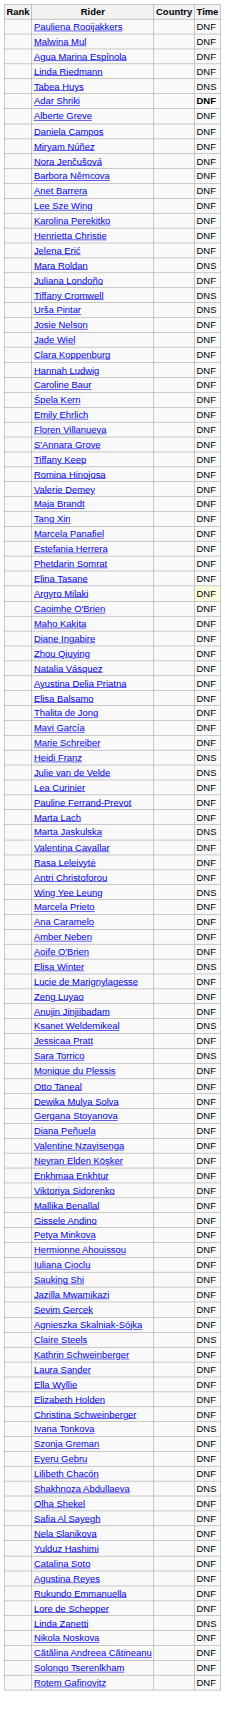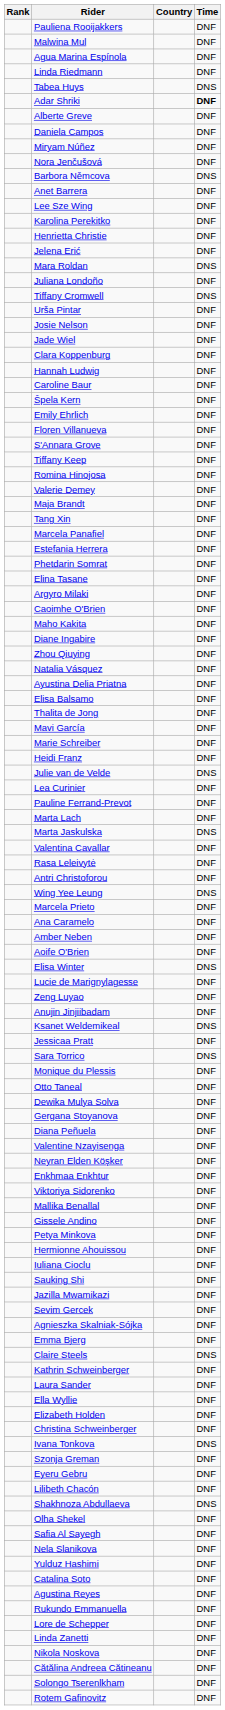 <table class="wikitable sortable" style="font-size:95%; text-align:left;">
 <tr>
 <th>Rank</th>
 <th>Rider</th>
 <th>Country</th>
 <th>Time</th>
 </tr>
 <tr>
 <td></td>
 <td><a href='#'>Pauliena Rooijakkers</a></td>
 <td></td>
 <td>DNF</td>
 </tr>
 <tr>
 <td></td>
 <td><a href='#'>Malwina Mul</a></td>
 <td></td>
 <td>DNF</td>
 </tr>
 <tr>
 <td></td>
 <td><a href='#'>Agua Marina Espínola</a></td>
 <td></td>
 <td>DNF</td>
 </tr>
 <tr>
 <td></td>
 <td><a href='#'>Linda Riedmann</a></td>
 <td></td>
 <td>DNF</td>
 </tr>
 <tr>
 <td></td>
 <td><a href='#'>Tabea Huys</a></td>
 <td></td>
 <td>DNS</td>
 </tr>
 <tr>
 <td></td>
 <td><a href='#'>Adar Shriki</a></td>
 <td></td>
 <td><strong>DNF</strong></td>
 </tr>
 <tr>
 <td></td>
 <td><a href='#'>Alberte Greve</a></td>
 <td></td>
 <td>DNF</td>
 </tr>
 <tr>
 <td></td>
 <td><a href='#'>Daniela Campos</a></td>
 <td></td>
 <td>DNF</td>
 </tr>
 <tr>
 <td></td>
 <td><a href='#'>Miryam Núñez</a></td>
 <td></td>
 <td>DNF</td>
 </tr>
 <tr>
 <td></td>
 <td><a href='#'>Nora Jenčušová</a></td>
 <td></td>
 <td>DNF</td>
 </tr>
 <tr>
 <td></td>
 <td><a href='#'>Barbora Němcova</a></td>
 <td></td>
-<td>DNF</td>
+<td>DNS</td>
 </tr>
 <tr>
 <td></td>
 <td><a href='#'>Anet Barrera</a></td>
 <td></td>
 <td>DNF</td>
 </tr>
 <tr>
 <td></td>
 <td><a href='#'>Lee Sze Wing</a></td>
 <td></td>
 <td>DNF</td>
 </tr>
 <tr>
 <td></td>
 <td><a href='#'>Karolina Perekitko</a></td>
 <td></td>
 <td>DNF</td>
 </tr>
 <tr>
 <td></td>
 <td><a href='#'>Henrietta Christie</a></td>
 <td></td>
 <td>DNF</td>
 </tr>
 <tr>
 <td></td>
 <td><a href='#'>Jelena Erić</a></td>
 <td></td>
 <td>DNF</td>
 </tr>
 <tr>
 <td></td>
 <td><a href='#'>Mara Roldan</a></td>
 <td></td>
 <td>DNS</td>
 </tr>
 <tr>
 <td></td>
 <td><a href='#'>Juliana Londoño</a></td>
 <td></td>
 <td>DNF</td>
 </tr>
 <tr>
 <td></td>
 <td><a href='#'>Tiffany Cromwell</a></td>
 <td></td>
 <td>DNS</td>
 </tr>
 <tr>
 <td></td>
 <td><a href='#'>Urša Pintar</a></td>
 <td></td>
-<td>DNS</td>
+<td>DNF</td>
 </tr>
 <tr>
 <td></td>
 <td><a href='#'>Josie Nelson</a></td>
 <td></td>
 <td>DNF</td>
 </tr>
 <tr>
 <td></td>
 <td><a href='#'>Jade Wiel</a></td>
 <td></td>
 <td>DNF</td>
 </tr>
 <tr>
 <td></td>
 <td><a href='#'>Clara Koppenburg</a></td>
 <td></td>
 <td>DNF</td>
 </tr>
 <tr>
 <td></td>
 <td><a href='#'>Hannah Ludwig</a></td>
 <td></td>
 <td>DNF</td>
 </tr>
 <tr>
 <td></td>
 <td><a href='#'>Caroline Baur</a></td>
 <td></td>
 <td>DNF</td>
 </tr>
 <tr>
 <td></td>
 <td><a href='#'>Špela Kern</a></td>
 <td></td>
 <td>DNF</td>
 </tr>
 <tr>
 <td></td>
 <td><a href='#'>Emily Ehrlich</a></td>
 <td></td>
 <td>DNF</td>
 </tr>
 <tr>
 <td></td>
 <td><a href='#'>Floren Villanueva</a></td>
 <td></td>
 <td>DNF</td>
 </tr>
 <tr>
 <td></td>
 <td><a href='#'>S'Annara Grove</a></td>
 <td></td>
 <td>DNF</td>
 </tr>
 <tr>
 <td></td>
 <td><a href='#'>Tiffany Keep</a></td>
 <td></td>
 <td>DNF</td>
 </tr>
 <tr>
 <td></td>
 <td><a href='#'>Romina Hinojosa</a></td>
 <td></td>
 <td>DNF</td>
 </tr>
 <tr>
 <td></td>
 <td><a href='#'>Valerie Demey</a></td>
 <td></td>
 <td>DNF</td>
 </tr>
 <tr>
 <td></td>
 <td><a href='#'>Maja Brandt</a></td>
 <td></td>
 <td>DNF</td>
 </tr>
 <tr>
 <td></td>
 <td><a href='#'> Tang Xin</a></td>
 <td></td>
 <td>DNF</td>
 </tr>
 <tr>
 <td></td>
 <td><a href='#'>Marcela Panafiel</a></td>
 <td></td>
 <td>DNF</td>
 </tr>
 <tr>
 <td></td>
 <td><a href='#'>Estefania Herrera</a></td>
 <td></td>
 <td>DNF</td>
 </tr>
 <tr>
 <td></td>
 <td><a href='#'>Phetdarin Somrat</a></td>
 <td></td>
 <td>DNF</td>
 </tr>
 <tr>
 <td></td>
 <td><a href='#'>Elina Tasane</a></td>
 <td></td>
 <td>DNF</td>
 </tr>
 <tr>
 <td></td>
 <td><a href='#'>Argyro Milaki</a></td>
 <td></td>
-<td style="background: lightyellow;">DNF</td>
+<td>DNF</td>
 </tr>
 <tr>
 <td></td>
 <td><a href='#'>Caoimhe O'Brien</a></td>
 <td></td>
 <td>DNF</td>
 </tr>
 <tr>
 <td></td>
 <td><a href='#'>Maho Kakita</a></td>
 <td></td>
 <td>DNF</td>
 </tr>
 <tr>
 <td></td>
 <td><a href='#'>Diane Ingabire</a></td>
 <td></td>
 <td>DNF</td>
 </tr>
 <tr>
 <td></td>
 <td><a href='#'>Zhou Qiuying</a></td>
 <td></td>
 <td>DNF</td>
 </tr>
 <tr>
 <td></td>
 <td><a href='#'>Natalia Vásquez</a></td>
 <td></td>
 <td>DNF</td>
 </tr>
 <tr>
 <td></td>
 <td><a href='#'>Ayustina Delia Priatna</a></td>
 <td></td>
 <td>DNF</td>
 </tr>
 <tr>
 <td></td>
 <td><a href='#'>Elisa Balsamo</a></td>
 <td></td>
 <td>DNF</td>
 </tr>
 <tr>
 <td></td>
 <td><a href='#'>Thalita de Jong</a></td>
 <td></td>
 <td>DNF</td>
 </tr>
 <tr>
 <td></td>
 <td><a href='#'>Mavi García</a></td>
 <td></td>
 <td>DNF</td>
 </tr>
 <tr>
 <td></td>
 <td><a href='#'>Marie Schreiber</a></td>
 <td></td>
 <td>DNF</td>
 </tr>
 <tr>
 <td></td>
 <td><a href='#'>Heidi Franz</a></td>
 <td></td>
-<td>DNS</td>
+<td>DNF</td>
 </tr>
 <tr>
 <td></td>
 <td><a href='#'>Julie van de Velde</a></td>
 <td></td>
 <td>DNS</td>
 </tr>
 <tr>
 <td></td>
 <td><a href='#'>Lea Curinier</a></td>
 <td></td>
 <td>DNF</td>
 </tr>
 <tr>
 <td></td>
 <td><a href='#'>Pauline Ferrand-Prevot</a></td>
 <td></td>
 <td>DNF</td>
 </tr>
 <tr>
 <td></td>
 <td><a href='#'>Marta Lach</a></td>
 <td></td>
 <td>DNF</td>
 </tr>
 <tr>
 <td></td>
 <td><a href='#'>Marta Jaskulska</a></td>
 <td></td>
 <td>DNS</td>
 </tr>
 <tr>
 <td></td>
 <td><a href='#'>Valentina Cavallar</a></td>
 <td></td>
 <td>DNF</td>
 </tr>
 <tr>
 <td></td>
 <td><a href='#'>Rasa Leleivytė</a></td>
 <td></td>
 <td>DNF</td>
 </tr>
 <tr>
 <td></td>
 <td><a href='#'>Antri Christoforou</a></td>
 <td></td>
 <td>DNF</td>
 </tr>
 <tr>
 <td></td>
 <td><a href='#'>Wing Yee Leung</a></td>
 <td></td>
 <td>DNS</td>
 </tr>
 <tr>
 <td></td>
 <td><a href='#'>Marcela Prieto</a></td>
 <td></td>
 <td>DNF</td>
 </tr>
 <tr>
 <td></td>
 <td><a href='#'>Ana Caramelo</a></td>
 <td></td>
 <td>DNF</td>
 </tr>
 <tr>
 <td></td>
 <td><a href='#'>Amber Neben</a></td>
 <td></td>
 <td>DNF</td>
 </tr>
 <tr>
 <td></td>
 <td><a href='#'>Aoife O'Brien</a></td>
 <td></td>
 <td>DNF</td>
 </tr>
 <tr>
 <td></td>
 <td><a href='#'>Elisa Winter</a></td>
 <td></td>
 <td>DNS</td>
 </tr>
 <tr>
 <td></td>
 <td><a href='#'>Lucie de Marignylagesse</a></td>
 <td></td>
 <td>DNF</td>
 </tr>
 <tr>
 <td></td>
 <td><a href='#'>Zeng Luyao</a></td>
 <td></td>
 <td>DNF</td>
 </tr>
 <tr>
 <td></td>
 <td><a href='#'>Anujin Jinjiibadam</a></td>
 <td></td>
 <td>DNF</td>
 </tr>
 <tr>
 <td></td>
 <td><a href='#'>Ksanet Weldemikeal</a></td>
 <td></td>
 <td>DNS</td>
 </tr>
 <tr>
 <td></td>
 <td><a href='#'>Jessicaa Pratt</a></td>
 <td></td>
 <td>DNF</td>
 </tr>
 <tr>
 <td></td>
 <td><a href='#'>Sara Torrico</a></td>
 <td></td>
 <td>DNS</td>
 </tr>
 <tr>
 <td></td>
 <td><a href='#'>Monique du Plessis</a></td>
 <td></td>
 <td>DNF</td>
 </tr>
 <tr>
 <td></td>
 <td><a href='#'>Otto Taneal</a></td>
 <td></td>
 <td>DNF</td>
 </tr>
 <tr>
 <td></td>
 <td><a href='#'>Dewika Mulya Solva</a></td>
 <td></td>
 <td>DNF</td>
 </tr>
 <tr>
 <td></td>
 <td><a href='#'>Gergana Stoyanova</a></td>
 <td></td>
 <td>DNF</td>
 </tr>
 <tr>
 <td></td>
 <td><a href='#'>Diana Peñuela</a></td>
 <td></td>
 <td>DNF</td>
 </tr>
 <tr>
 <td></td>
 <td><a href='#'>Valentine Nzayisenga</a></td>
 <td></td>
 <td>DNF</td>
 </tr>
 <tr>
 <td></td>
 <td><a href='#'>Neyran Elden Köşker</a></td>
 <td></td>
 <td>DNF</td>
 </tr>
 <tr>
 <td></td>
 <td><a href='#'>Enkhmaa Enkhtur</a></td>
 <td></td>
 <td>DNF</td>
 </tr>
 <tr>
 <td></td>
 <td><a href='#'>Viktoriya Sidorenko</a></td>
 <td></td>
 <td>DNF</td>
 </tr>
 <tr>
 <td></td>
 <td><a href='#'>Mallika Benallal</a></td>
 <td></td>
 <td>DNF</td>
 </tr>
 <tr>
 <td></td>
 <td><a href='#'>Gissele Andino</a></td>
 <td></td>
 <td>DNF</td>
 </tr>
 <tr>
 <td></td>
 <td><a href='#'>Petya Minkova</a></td>
 <td></td>
 <td>DNF</td>
 </tr>
 <tr>
 <td></td>
 <td><a href='#'>Hermionne Ahouissou</a></td>
 <td></td>
 <td>DNF</td>
 </tr>
 <tr>
 <td></td>
 <td><a href='#'>Iuliana Cioclu</a></td>
 <td></td>
 <td>DNF</td>
 </tr>
 <tr>
 <td></td>
 <td><a href='#'>Sauking Shi</a></td>
 <td></td>
 <td>DNF</td>
 </tr>
 <tr>
 <td></td>
 <td><a href='#'>Jazilla Mwamikazi</a></td>
 <td></td>
 <td>DNF</td>
 </tr>
 <tr>
 <td></td>
 <td><a href='#'>Sevim Gercek</a></td>
 <td></td>
 <td>DNF</td>
 </tr>
 <tr>
 <td></td>
 <td><a href='#'>Agnieszka Skalniak-Sójka</a></td>
 <td></td>
 <td>DNF</td>
 </tr>
 <tr>
 <td></td>
+<td><a href='#'>Emma Bjerg</a></td>
+<td></td>
+<td>DNF</td>
+</tr>
+<tr>
+<td></td>
 <td><a href='#'>Claire Steels</a></td>
 <td></td>
 <td>DNS</td>
 </tr>
 <tr>
 <td></td>
 <td><a href='#'>Kathrin Schweinberger</a></td>
 <td></td>
 <td>DNF</td>
 </tr>
 <tr>
 <td></td>
 <td><a href='#'>Laura Sander</a></td>
 <td></td>
 <td>DNF</td>
 </tr>
 <tr>
 <td></td>
 <td><a href='#'>Ella Wyllie</a></td>
 <td></td>
 <td>DNF</td>
 </tr>
 <tr>
 <td></td>
 <td><a href='#'>Elizabeth Holden</a></td>
 <td></td>
 <td>DNF</td>
 </tr>
 <tr>
 <td></td>
 <td><a href='#'>Christina Schweinberger</a></td>
 <td></td>
 <td>DNF</td>
 </tr>
 <tr>
 <td></td>
 <td><a href='#'>Ivana Tonkova</a></td>
 <td></td>
 <td>DNS</td>
 </tr>
 <tr>
 <td></td>
 <td><a href='#'>Szonja Greman</a></td>
 <td></td>
 <td>DNF</td>
 </tr>
 <tr>
 <td></td>
 <td><a href='#'>Eyeru Gebru</a></td>
 <td></td>
 <td>DNF</td>
 </tr>
 <tr>
 <td></td>
 <td><a href='#'>Lilibeth Chacón</a></td>
 <td></td>
 <td>DNF</td>
 </tr>
 <tr>
 <td></td>
 <td><a href='#'>Shakhnoza Abdullaeva</a></td>
 <td></td>
 <td>DNS</td>
 </tr>
 <tr>
 <td></td>
 <td><a href='#'>Olha Shekel</a></td>
 <td></td>
 <td>DNF</td>
 </tr>
 <tr>
 <td></td>
 <td><a href='#'>Safia Al Sayegh</a></td>
 <td></td>
 <td>DNF</td>
 </tr>
 <tr>
 <td></td>
 <td><a href='#'>Nela Slanikova</a></td>
 <td></td>
 <td>DNF</td>
 </tr>
 <tr>
 <td></td>
 <td><a href='#'>Yulduz Hashimi</a></td>
 <td></td>
 <td>DNF</td>
 </tr>
 <tr>
 <td></td>
 <td><a href='#'>Catalina Soto</a></td>
 <td></td>
 <td>DNF</td>
 </tr>
 <tr>
 <td></td>
 <td><a href='#'>Agustina Reyes</a></td>
 <td></td>
 <td>DNF</td>
 </tr>
 <tr>
 <td></td>
 <td><a href='#'>Rukundo Emmanuella</a></td>
 <td></td>
 <td>DNF</td>
 </tr>
 <tr>
 <td></td>
 <td><a href='#'>Lore de Schepper</a></td>
 <td></td>
 <td>DNF</td>
 </tr>
 <tr>
 <td></td>
 <td><a href='#'>Linda Zanetti</a></td>
 <td></td>
-<td>DNS</td>
+<td>DNF</td>
 </tr>
 <tr>
 <td></td>
 <td><a href='#'>Nikola Noskova</a></td>
 <td></td>
 <td>DNF</td>
 </tr>
 <tr>
 <td></td>
 <td><a href='#'>Cătălina Andreea Cătineanu</a></td>
 <td></td>
 <td>DNF</td>
 </tr>
 <tr>
 <td></td>
 <td><a href='#'>Solongo Tserenlkham</a></td>
 <td></td>
 <td>DNF</td>
 </tr>
 <tr>
 <td></td>
 <td><a href='#'>Rotem Gafinovitz</a></td>
 <td></td>
 <td>DNF</td>
 </tr>
 </table>
